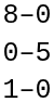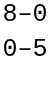 <table cellspacing=1 width=70%>
 <tr>
 <th width=25%></th>
 <th width=30%></th>
 <th width=15%></th>
 <th width=30%></th>
 </tr>
 <tr>
 <td></td>
 <td align=right></td>
 <td align=center>8–0</td>
 <td></td>
 </tr>
 <tr>
 <td></td>
 <td align=right></td>
 <td align=center>0–5</td>
 <td></td>
 </tr>
-<tr>
-<td></td>
-<td align=right></td>
-<td align=center>1–0</td>
-<td></td>
-</tr>
 </table>
